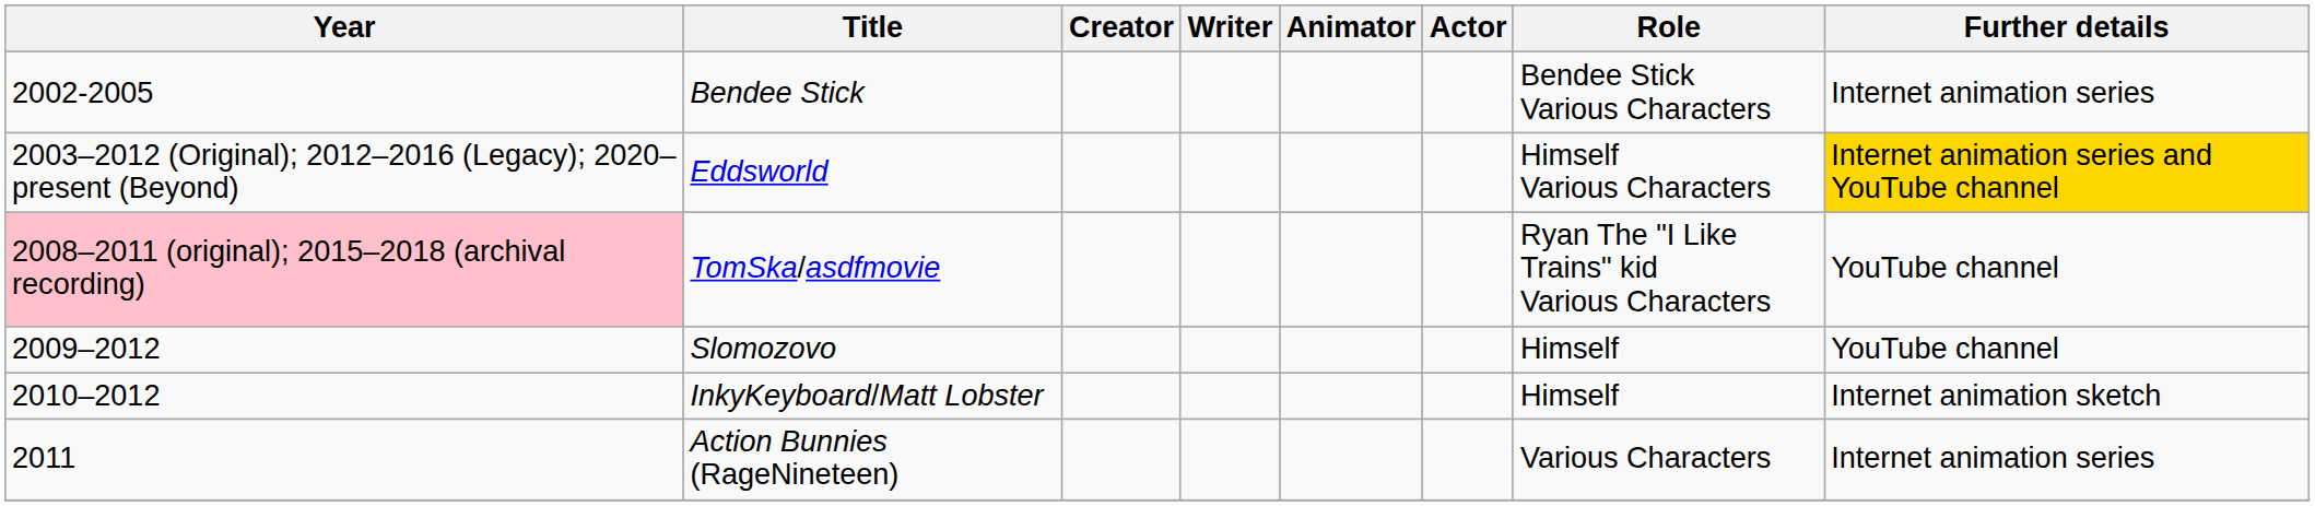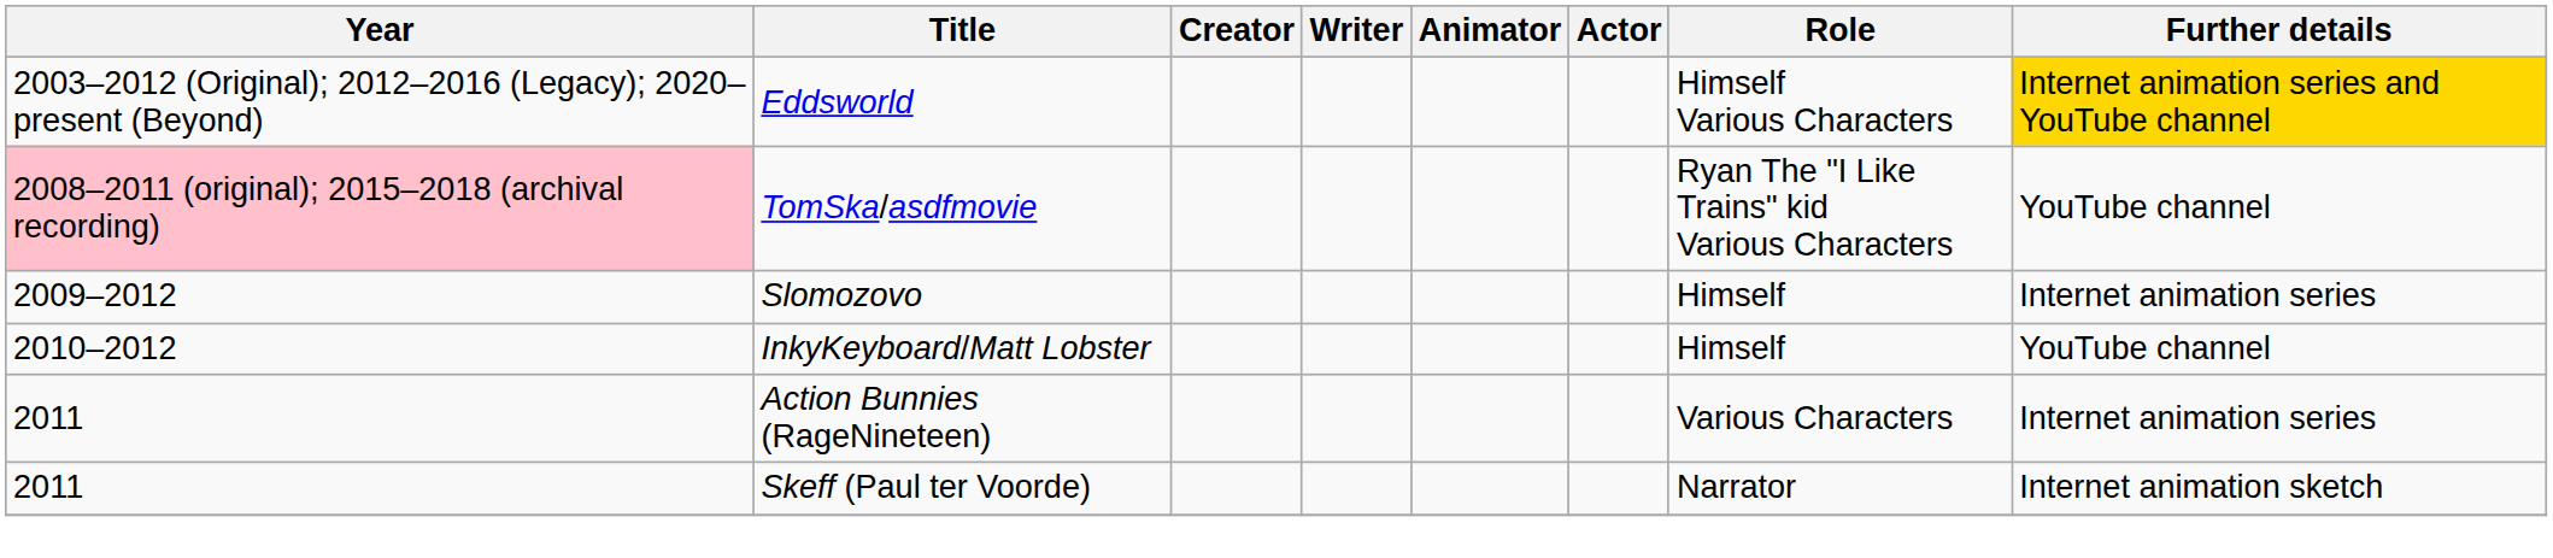 <table class="wikitable">
 <tr>
 <th>Year</th>
 <th>Title</th>
 <th>Creator</th>
 <th>Writer</th>
 <th>Animator</th>
 <th>Actor</th>
 <th>Role</th>
 <th>Further details</th>
-</tr>
-<tr>
-<td> 2002-2005</td>
-<td><em>Bendee Stick</em></td>
-<td></td>
-<td></td>
-<td></td>
-<td></td>
-<td>Bendee Stick<br>Various Characters</td>
-<td>Internet animation series</td>
 </tr>
 <tr>
 <td>2003–2012 (Original); 2012–2016 (Legacy); 2020–present (Beyond)</td>
 <td><em><a href='#'>Eddsworld</a></em></td>
 <td></td>
 <td></td>
 <td></td>
 <td></td>
 <td>Himself<br>Various Characters</td>
 <td style="background: gold;">Internet animation series and YouTube channel</td>
 </tr>
 <tr>
 <td style="background: pink;">2008–2011 (original); 2015–2018 (archival recording)</td>
 <td><em><a href='#'>TomSka</a></em>/<em><a href='#'>asdfmovie</a></em></td>
 <td></td>
 <td></td>
 <td></td>
 <td></td>
 <td>Ryan The "I Like Trains" kid<br>Various Characters</td>
 <td>YouTube channel</td>
 </tr>
 <tr>
 <td>2009–2012</td>
 <td><em>Slomozovo</em></td>
 <td></td>
 <td></td>
 <td></td>
 <td></td>
 <td>Himself</td>
-<td>YouTube channel</td>
+<td>Internet animation series</td>
 </tr>
 <tr>
 <td>2010–2012</td>
 <td><em>InkyKeyboard</em>/<em>Matt Lobster</em></td>
 <td></td>
 <td></td>
 <td></td>
 <td></td>
 <td>Himself</td>
-<td>Internet animation sketch</td>
+<td>YouTube channel</td>
 </tr>
 <tr>
 <td>2011</td>
 <td><em>Action Bunnies</em> (RageNineteen)</td>
 <td></td>
 <td></td>
 <td></td>
 <td></td>
 <td>Various Characters</td>
 <td>Internet animation series</td>
 </tr>
 <tr>
+<td>2011</td>
+<td><em>Skeff</em> (Paul ter Voorde)</td>
+<td></td>
+<td></td>
+<td></td>
+<td></td>
+<td>Narrator</td>
+<td>Internet animation sketch</td>
+</tr>
+<tr>
 </tr>
 </table>
